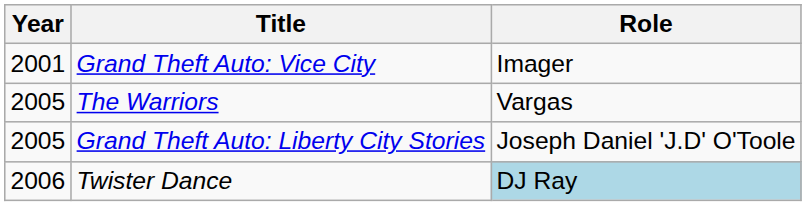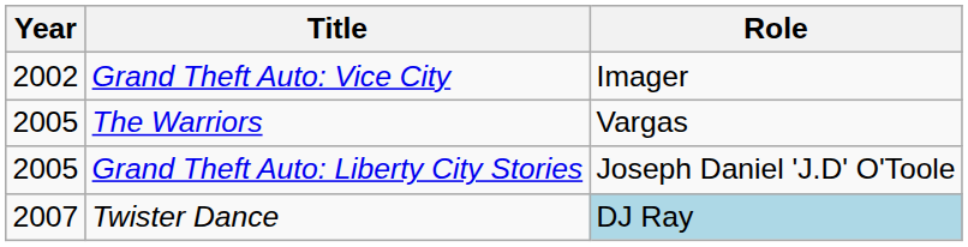 <table class="wikitable sortable">
 <tr>
 <th>Year</th>
 <th>Title</th>
 <th class="unsortable">Role</th>
 </tr>
 <tr>
-<td>2001</td>
+<td>2002</td>
 <td><em><a href='#'>Grand Theft Auto: Vice City</a></em></td>
 <td>Imager</td>
 </tr>
 <tr>
 <td>2005</td>
 <td><em><a href='#'>The Warriors</a></em></td>
 <td>Vargas</td>
 </tr>
 <tr>
 <td>2005</td>
 <td><em><a href='#'>Grand Theft Auto: Liberty City Stories</a></em></td>
 <td>Joseph Daniel 'J.D' O'Toole</td>
 </tr>
 <tr>
-<td>2006</td>
+<td>2007</td>
 <td><em>Twister Dance</em></td>
 <td style="background: lightblue;">DJ Ray</td>
 </tr>
 </table>
